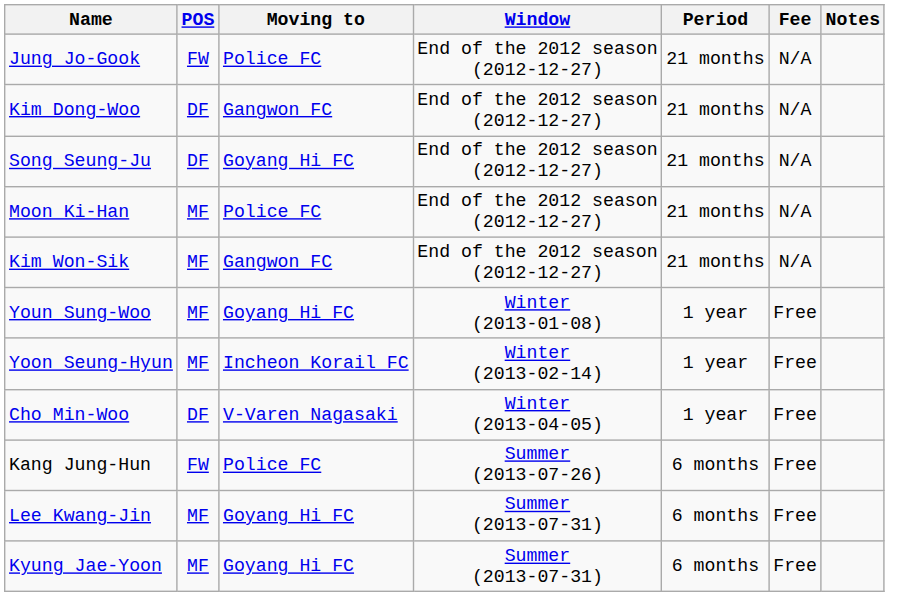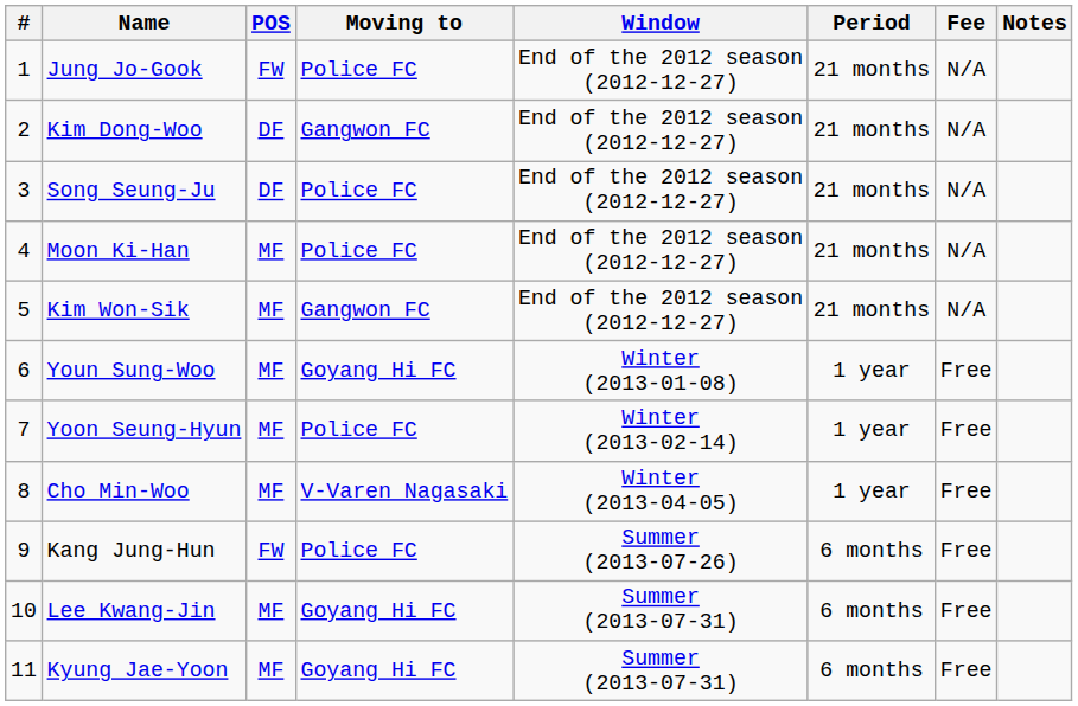 <table class="wikitable sortable" style="text-align:center">
 <tr>
+<th>#</th>
 <th>Name</th>
 <th><a href='#'>POS</a></th>
 <th>Moving to</th>
 <th><a href='#'>Window</a></th>
 <th>Period</th>
 <th>Fee</th>
 <th>Notes</th>
 </tr>
 <tr>
+<td>1</td>
 <td align=left> <a href='#'>Jung Jo-Gook</a></td>
 <td><a href='#'>FW</a></td>
 <td align=left> <a href='#'>Police FC</a></td>
 <td>End of the 2012 season<br>(2012-12-27)</td>
 <td>21 months</td>
 <td>N/A</td>
 <td></td>
 </tr>
 <tr>
+<td>2</td>
 <td align=left> <a href='#'>Kim Dong-Woo</a></td>
 <td><a href='#'>DF</a></td>
 <td align=left> <a href='#'>Gangwon FC</a></td>
 <td>End of the 2012 season<br>(2012-12-27)</td>
 <td>21 months</td>
 <td>N/A</td>
 <td></td>
 </tr>
 <tr>
+<td>3</td>
 <td align=left> <a href='#'>Song Seung-Ju</a></td>
 <td><a href='#'>DF</a></td>
-<td align=left> <a href='#'>Goyang Hi FC</a></td>
+<td align=left> <a href='#'>Police FC</a></td>
 <td>End of the 2012 season<br>(2012-12-27)</td>
 <td>21 months</td>
 <td>N/A</td>
 <td></td>
 </tr>
 <tr>
+<td>4</td>
 <td align=left> <a href='#'>Moon Ki-Han</a></td>
 <td><a href='#'>MF</a></td>
 <td align=left> <a href='#'>Police FC</a></td>
 <td>End of the 2012 season<br>(2012-12-27)</td>
 <td>21 months</td>
 <td>N/A</td>
 <td></td>
 </tr>
 <tr>
+<td>5</td>
 <td align=left> <a href='#'>Kim Won-Sik</a></td>
 <td><a href='#'>MF</a></td>
 <td align=left> <a href='#'>Gangwon FC</a></td>
 <td>End of the 2012 season<br>(2012-12-27)</td>
 <td>21 months</td>
 <td>N/A</td>
 <td></td>
 </tr>
 <tr>
+<td>6</td>
 <td align=left> <a href='#'>Youn Sung-Woo</a></td>
 <td><a href='#'>MF</a></td>
 <td align=left> <a href='#'>Goyang Hi FC</a></td>
 <td><a href='#'>Winter</a><br>(2013-01-08)</td>
 <td>1 year</td>
 <td>Free</td>
 <td></td>
 </tr>
 <tr>
+<td>7</td>
 <td align=left> <a href='#'>Yoon Seung-Hyun</a></td>
 <td><a href='#'>MF</a></td>
-<td align=left> <a href='#'>Incheon Korail FC</a></td>
+<td align=left> <a href='#'>Police FC</a></td>
 <td><a href='#'>Winter</a><br>(2013-02-14)</td>
 <td>1 year</td>
 <td>Free</td>
 <td></td>
 </tr>
 <tr>
+<td>8</td>
 <td align=left> <a href='#'>Cho Min-Woo</a></td>
-<td><a href='#'>DF</a></td>
+<td><a href='#'>MF</a></td>
 <td align=left> <a href='#'>V-Varen Nagasaki</a></td>
 <td><a href='#'>Winter</a><br>(2013-04-05)</td>
 <td>1 year</td>
 <td>Free</td>
 <td></td>
 </tr>
 <tr>
+<td>9</td>
 <td align=left> Kang Jung-Hun</td>
 <td><a href='#'>FW</a></td>
 <td align=left> <a href='#'>Police FC</a></td>
 <td><a href='#'>Summer</a><br>(2013-07-26)</td>
 <td>6 months</td>
 <td>Free</td>
 <td></td>
 </tr>
 <tr>
+<td>10</td>
 <td align=left> <a href='#'>Lee Kwang-Jin</a></td>
 <td><a href='#'>MF</a></td>
 <td align=left> <a href='#'>Goyang Hi FC</a></td>
 <td><a href='#'>Summer</a><br>(2013-07-31)</td>
 <td>6 months</td>
 <td>Free</td>
 <td></td>
 </tr>
 <tr>
+<td>11</td>
 <td align=left> <a href='#'>Kyung Jae-Yoon</a></td>
 <td><a href='#'>MF</a></td>
 <td align=left> <a href='#'>Goyang Hi FC</a></td>
 <td><a href='#'>Summer</a><br>(2013-07-31)</td>
 <td>6 months</td>
 <td>Free</td>
 <td></td>
 </tr>
 </table>
